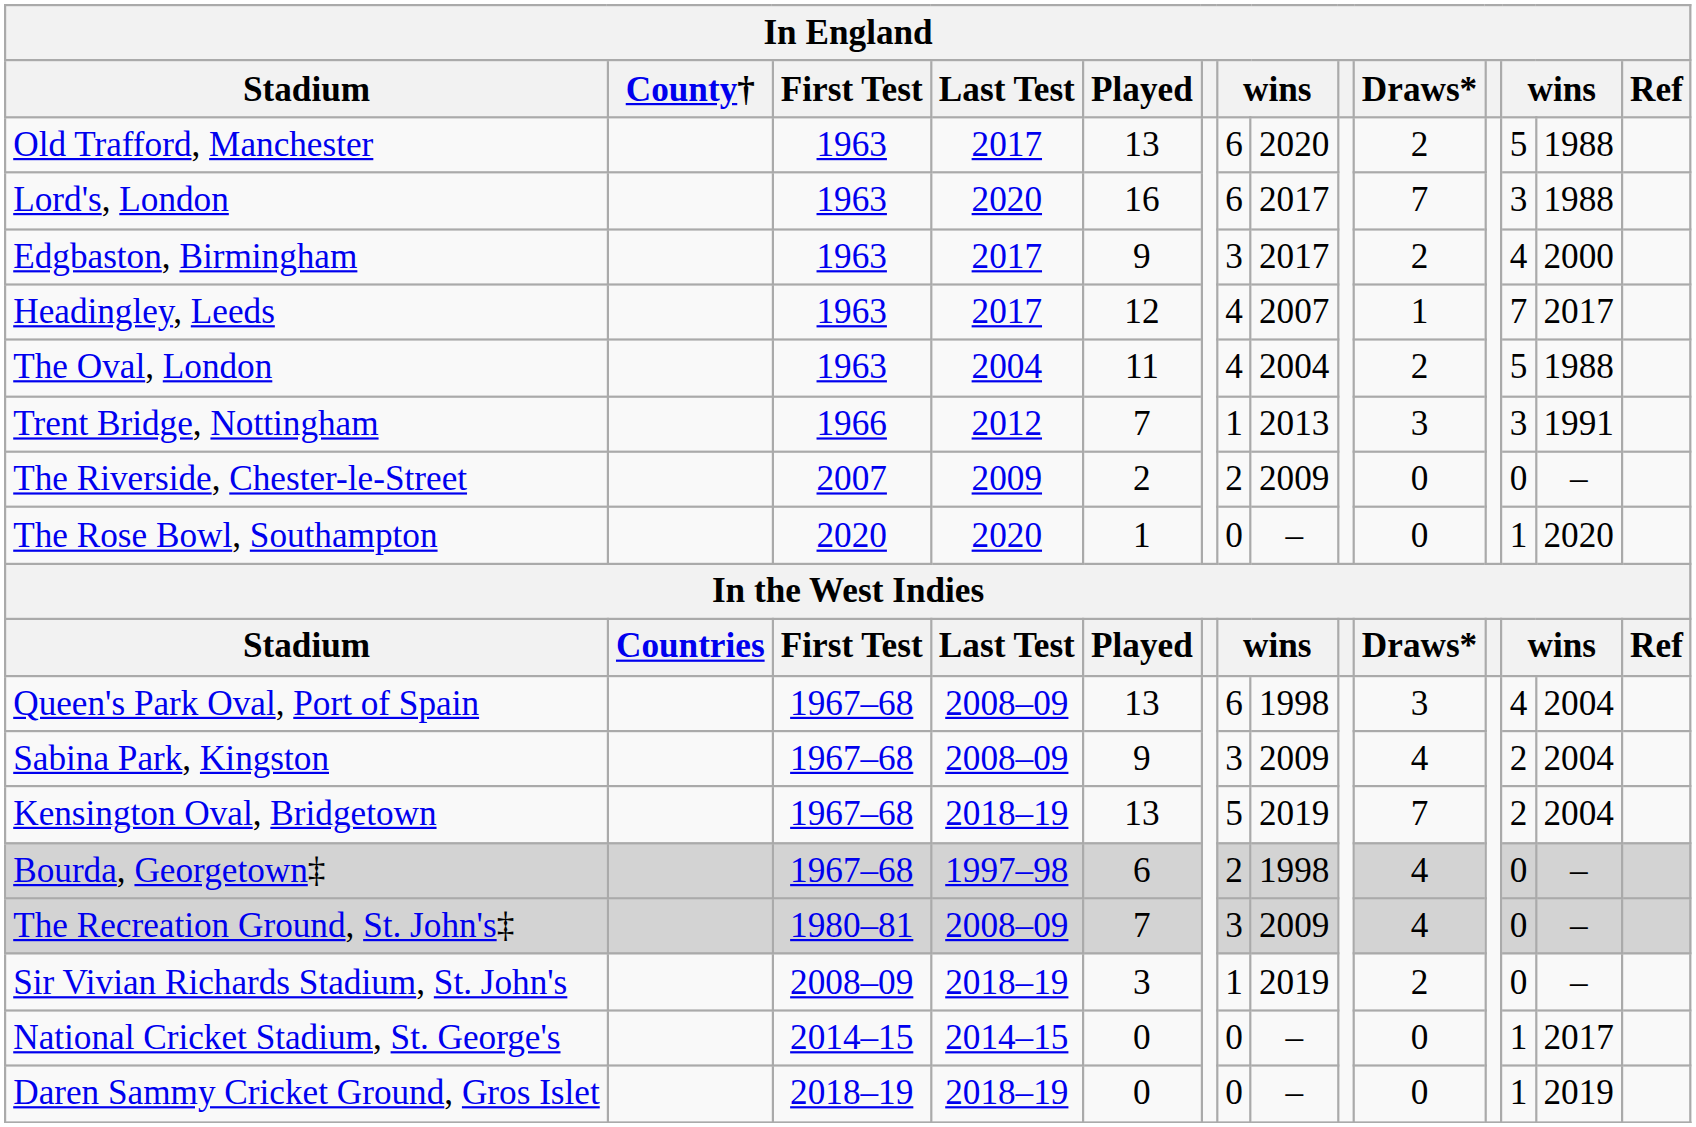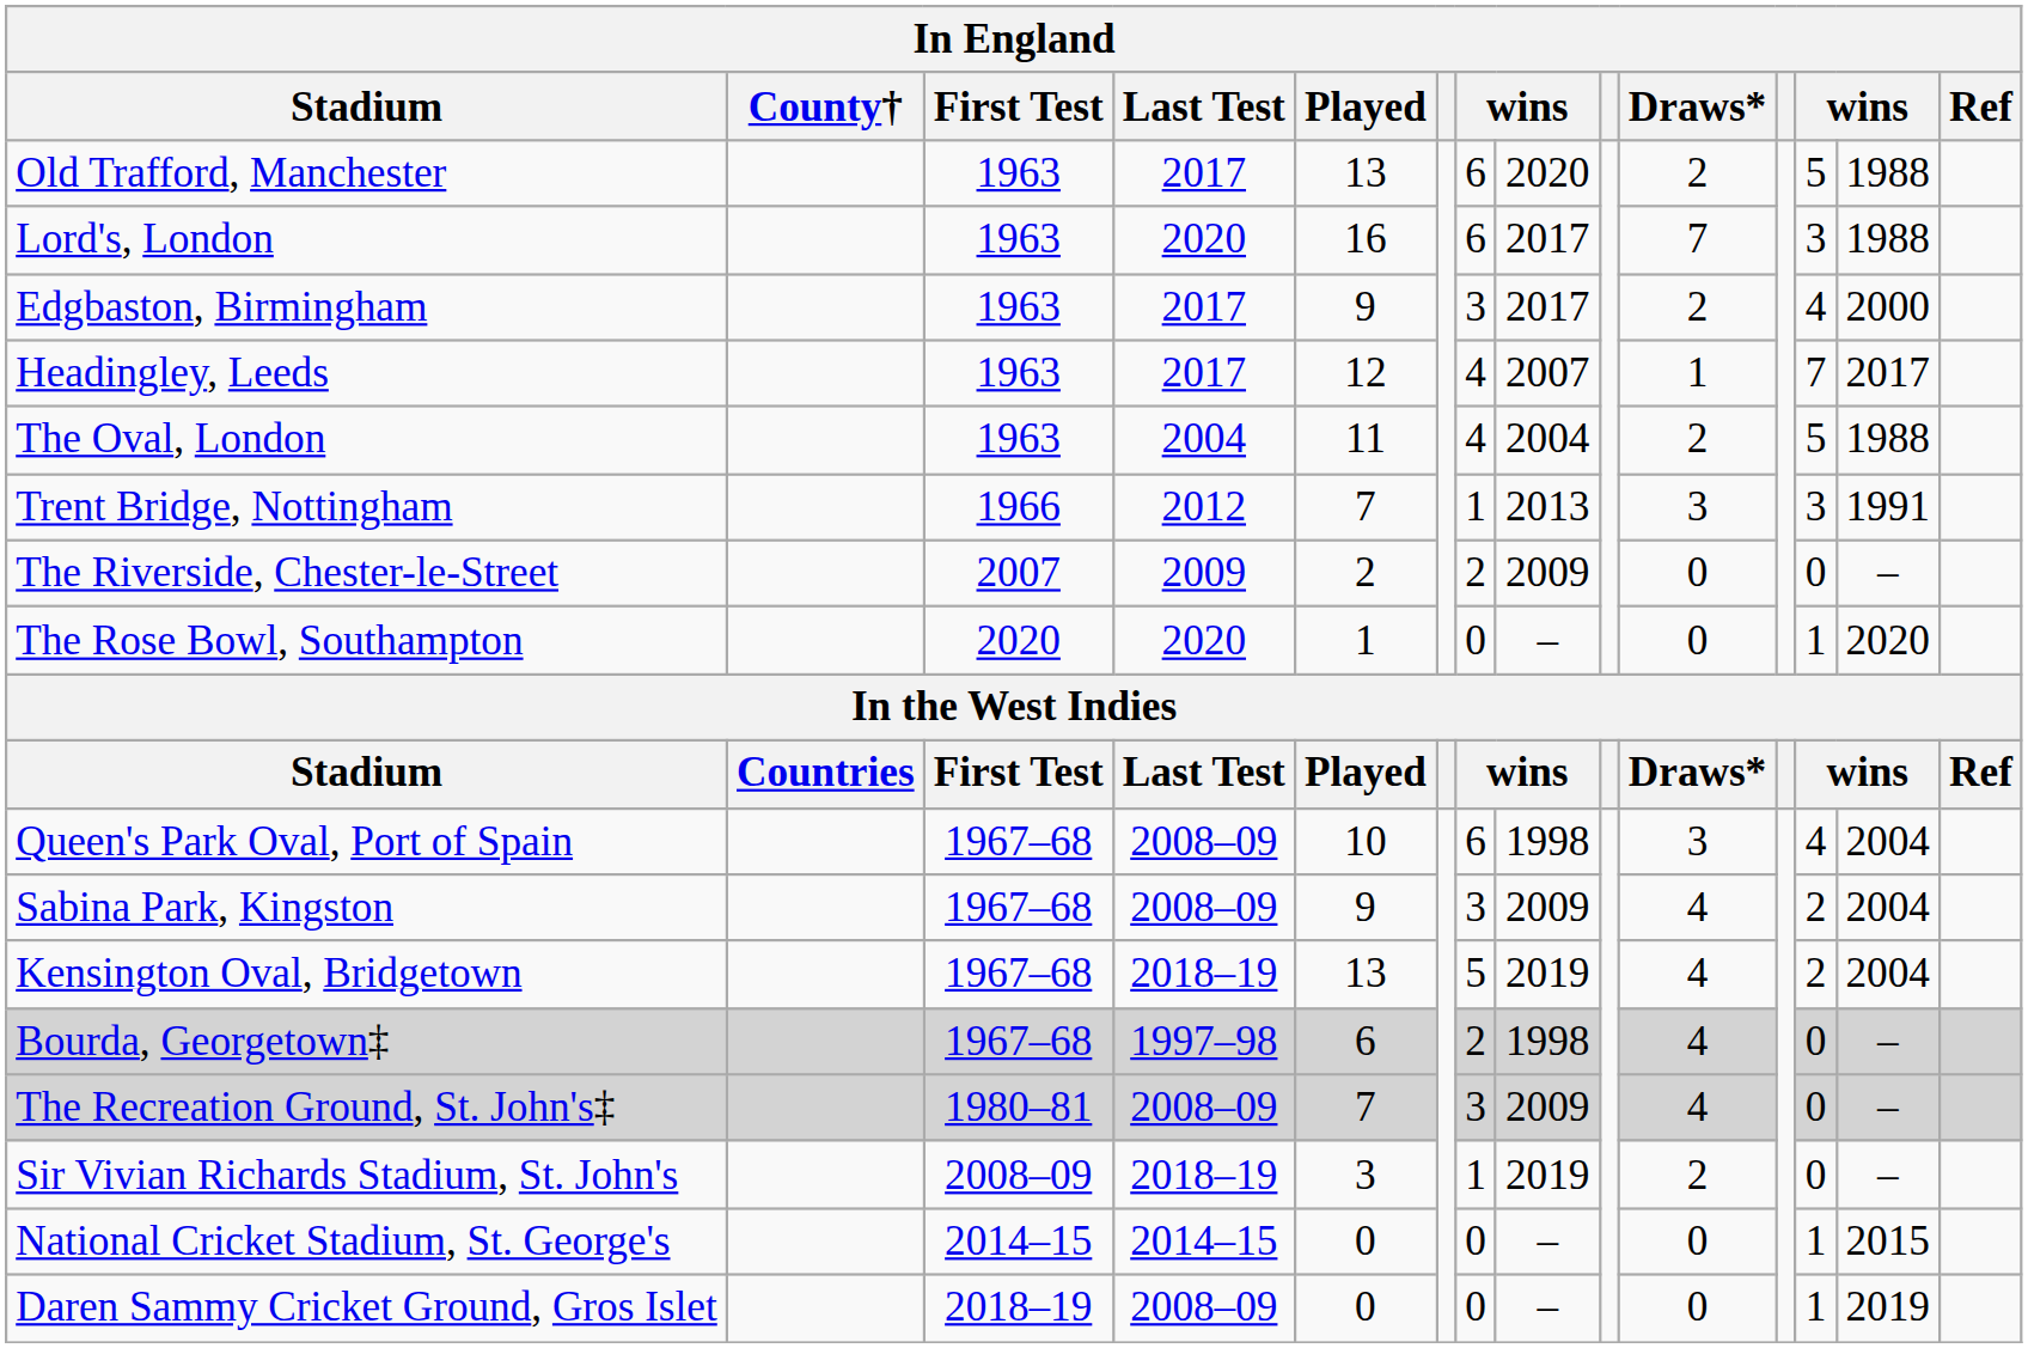 <table class=wikitable style="text-align:center">
 <tr>
 <th colspan=14>In England</th>
 </tr>
 <tr>
 <th>Stadium</th>
 <th><a href='#'>County</a>†</th>
 <th>First Test</th>
 <th>Last Test</th>
 <th>Played</th>
 <th></th>
 <th colspan=2> wins</th>
 <th></th>
 <th>Draws*</th>
 <th></th>
 <th colspan=2> wins</th>
 <th>Ref</th>
 </tr>
 <tr>
 <td align=left><a href='#'>Old Trafford</a>, <a href='#'>Manchester</a></td>
 <td align=left></td>
 <td><a href='#'>1963</a></td>
 <td><a href='#'>2017</a></td>
 <td>13</td>
 <td rowspan=8></td>
 <td>6</td>
 <td>2020</td>
 <td rowspan=8></td>
 <td>2</td>
 <td rowspan=8></td>
 <td>5</td>
 <td>1988</td>
 <td></td>
 </tr>
 <tr>
 <td align=left><a href='#'>Lord's</a>, <a href='#'>London</a></td>
 <td align=left></td>
 <td><a href='#'>1963</a></td>
 <td><a href='#'>2020</a></td>
 <td>16</td>
 <td>6</td>
 <td>2017</td>
 <td>7</td>
 <td>3</td>
 <td>1988</td>
 <td></td>
 </tr>
 <tr>
 <td align=left><a href='#'>Edgbaston</a>, <a href='#'>Birmingham</a></td>
 <td align=left></td>
 <td><a href='#'>1963</a></td>
 <td><a href='#'>2017</a></td>
 <td>9</td>
 <td>3</td>
 <td>2017</td>
 <td>2</td>
 <td>4</td>
 <td>2000</td>
 <td></td>
 </tr>
 <tr>
 <td align=left><a href='#'>Headingley</a>, <a href='#'>Leeds</a></td>
 <td align=left></td>
 <td><a href='#'>1963</a></td>
 <td><a href='#'>2017</a></td>
 <td>12</td>
 <td>4</td>
 <td>2007</td>
 <td>1</td>
 <td>7</td>
 <td>2017</td>
 <td></td>
 </tr>
 <tr>
 <td align=left><a href='#'>The Oval</a>, <a href='#'>London</a></td>
 <td align=left></td>
 <td><a href='#'>1963</a></td>
 <td><a href='#'>2004</a></td>
 <td>11</td>
 <td>4</td>
 <td>2004</td>
 <td>2</td>
 <td>5</td>
 <td>1988</td>
 <td></td>
 </tr>
 <tr>
 <td align=left><a href='#'>Trent Bridge</a>, <a href='#'>Nottingham</a></td>
 <td align=left></td>
 <td><a href='#'>1966</a></td>
 <td><a href='#'>2012</a></td>
 <td>7</td>
 <td>1</td>
 <td>2013</td>
 <td>3</td>
 <td>3</td>
 <td>1991</td>
 <td></td>
 </tr>
 <tr>
 <td align=left><a href='#'>The Riverside</a>, <a href='#'>Chester-le-Street</a></td>
 <td align=left></td>
 <td><a href='#'>2007</a></td>
 <td><a href='#'>2009</a></td>
 <td>2</td>
 <td>2</td>
 <td>2009</td>
 <td>0</td>
 <td>0</td>
 <td>–</td>
 <td></td>
 </tr>
 <tr>
 <td align=left><a href='#'>The Rose Bowl</a>, <a href='#'>Southampton</a></td>
 <td align=left></td>
 <td><a href='#'>2020</a></td>
 <td><a href='#'>2020</a></td>
 <td>1</td>
 <td>0</td>
 <td>–</td>
 <td>0</td>
 <td>1</td>
 <td>2020</td>
 <td></td>
 </tr>
 <tr>
 <th colspan=14>In the West Indies</th>
 </tr>
 <tr>
 <th>Stadium</th>
 <th><a href='#'>Countries</a></th>
 <th>First Test</th>
 <th>Last Test</th>
 <th>Played</th>
 <th></th>
 <th colspan=2> wins</th>
 <th></th>
 <th>Draws*</th>
 <th></th>
 <th colspan=2> wins</th>
 <th>Ref</th>
 </tr>
 <tr>
 <td align=left><a href='#'>Queen's Park Oval</a>, <a href='#'>Port of Spain</a></td>
 <td align=left></td>
 <td><a href='#'>1967–68</a></td>
 <td><a href='#'>2008–09</a></td>
-<td>13</td>
+<td>10</td>
 <td rowspan=8></td>
 <td>6</td>
 <td>1998</td>
 <td rowspan=8></td>
 <td>3</td>
 <td rowspan=8></td>
 <td>4</td>
 <td>2004</td>
 <td></td>
 </tr>
 <tr>
 <td align=left><a href='#'>Sabina Park</a>, <a href='#'>Kingston</a></td>
 <td align=left></td>
 <td><a href='#'>1967–68</a></td>
 <td><a href='#'>2008–09</a></td>
 <td>9</td>
 <td>3</td>
 <td>2009</td>
 <td>4</td>
 <td>2</td>
 <td>2004</td>
 <td></td>
 </tr>
 <tr>
 <td align=left><a href='#'>Kensington Oval</a>, <a href='#'>Bridgetown</a></td>
 <td align=left></td>
 <td><a href='#'>1967–68</a></td>
 <td><a href='#'>2018–19</a></td>
 <td>13</td>
 <td>5</td>
 <td>2019</td>
-<td>7</td>
+<td>4</td>
 <td>2</td>
 <td>2004</td>
 <td></td>
 </tr>
 <tr>
 <td bgcolor=LightGrey align=left><a href='#'>Bourda</a>, <a href='#'>Georgetown</a>‡</td>
 <td bgcolor=LightGrey align=left></td>
 <td bgcolor=LightGrey><a href='#'>1967–68</a></td>
 <td bgcolor=LightGrey><a href='#'>1997–98</a></td>
 <td bgcolor=LightGrey>6</td>
 <td bgcolor=LightGrey>2</td>
 <td bgcolor=LightGrey>1998</td>
 <td bgcolor=LightGrey>4</td>
 <td bgcolor=LightGrey>0</td>
 <td bgcolor=LightGrey>–</td>
 <td bgcolor=LightGrey></td>
 </tr>
 <tr>
 <td bgcolor=LightGrey align=left><a href='#'>The Recreation Ground</a>, <a href='#'>St. John's</a>‡</td>
 <td bgcolor=LightGrey align=left></td>
 <td bgcolor=LightGrey><a href='#'>1980–81</a></td>
 <td bgcolor=LightGrey><a href='#'>2008–09</a></td>
 <td bgcolor=LightGrey>7</td>
 <td bgcolor=LightGrey>3</td>
 <td bgcolor=LightGrey>2009</td>
 <td bgcolor=LightGrey>4</td>
 <td bgcolor=LightGrey>0</td>
 <td bgcolor=LightGrey>–</td>
 <td bgcolor=LightGrey></td>
 </tr>
 <tr>
 <td align=left><a href='#'>Sir Vivian Richards Stadium</a>, <a href='#'>St. John's</a></td>
 <td align=left></td>
 <td><a href='#'>2008–09</a></td>
 <td><a href='#'>2018–19</a></td>
 <td>3</td>
 <td>1</td>
 <td>2019</td>
 <td>2</td>
 <td>0</td>
 <td>–</td>
 <td></td>
 </tr>
 <tr>
 <td align=left><a href='#'>National Cricket Stadium</a>, <a href='#'>St. George's</a></td>
 <td align=left></td>
 <td><a href='#'>2014–15</a></td>
 <td><a href='#'>2014–15</a></td>
 <td>0</td>
 <td>0</td>
 <td>–</td>
 <td>0</td>
 <td>1</td>
-<td>2017</td>
+<td>2015</td>
 <td></td>
 </tr>
 <tr>
 <td align=left><a href='#'>Daren Sammy Cricket Ground</a>, <a href='#'>Gros Islet</a></td>
 <td align=left></td>
 <td><a href='#'>2018–19</a></td>
-<td><a href='#'>2018–19</a></td>
+<td><a href='#'>2008–09</a></td>
 <td>0</td>
 <td>0</td>
 <td>–</td>
 <td>0</td>
 <td>1</td>
 <td>2019</td>
 <td></td>
 </tr>
 <tr>
 </tr>
 </table>
